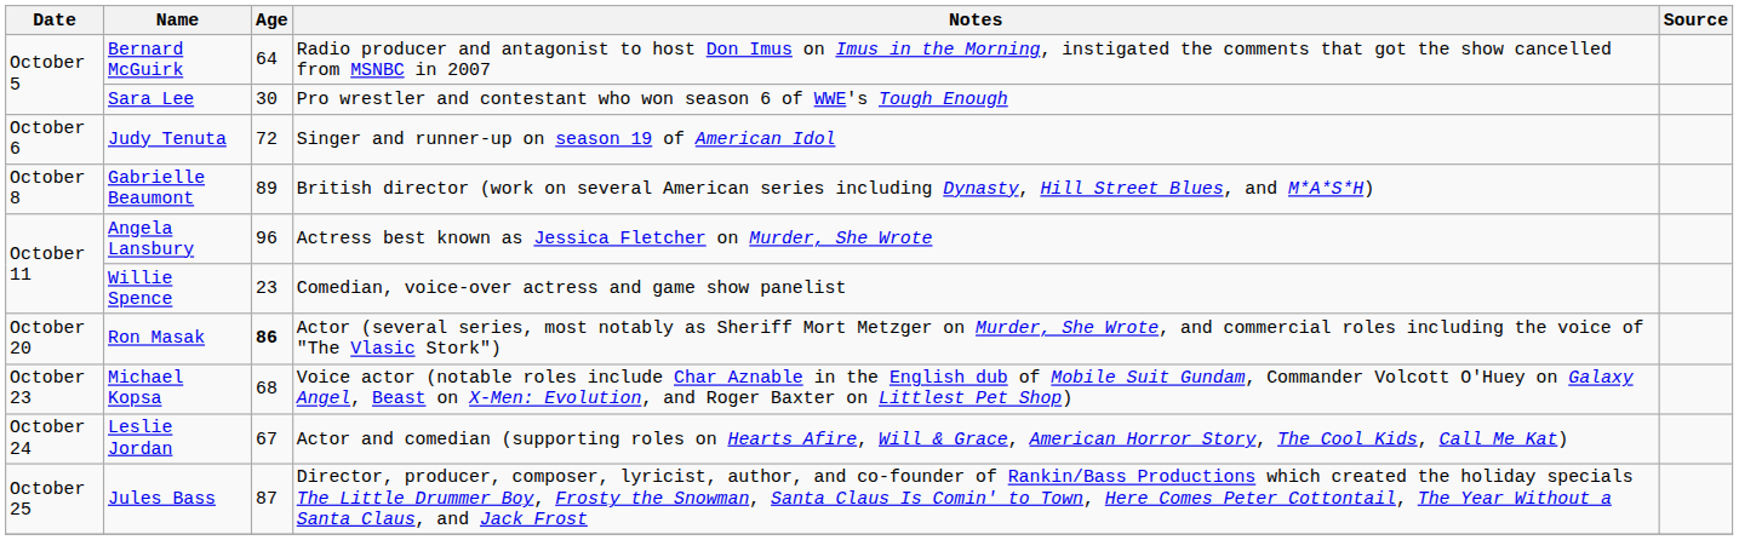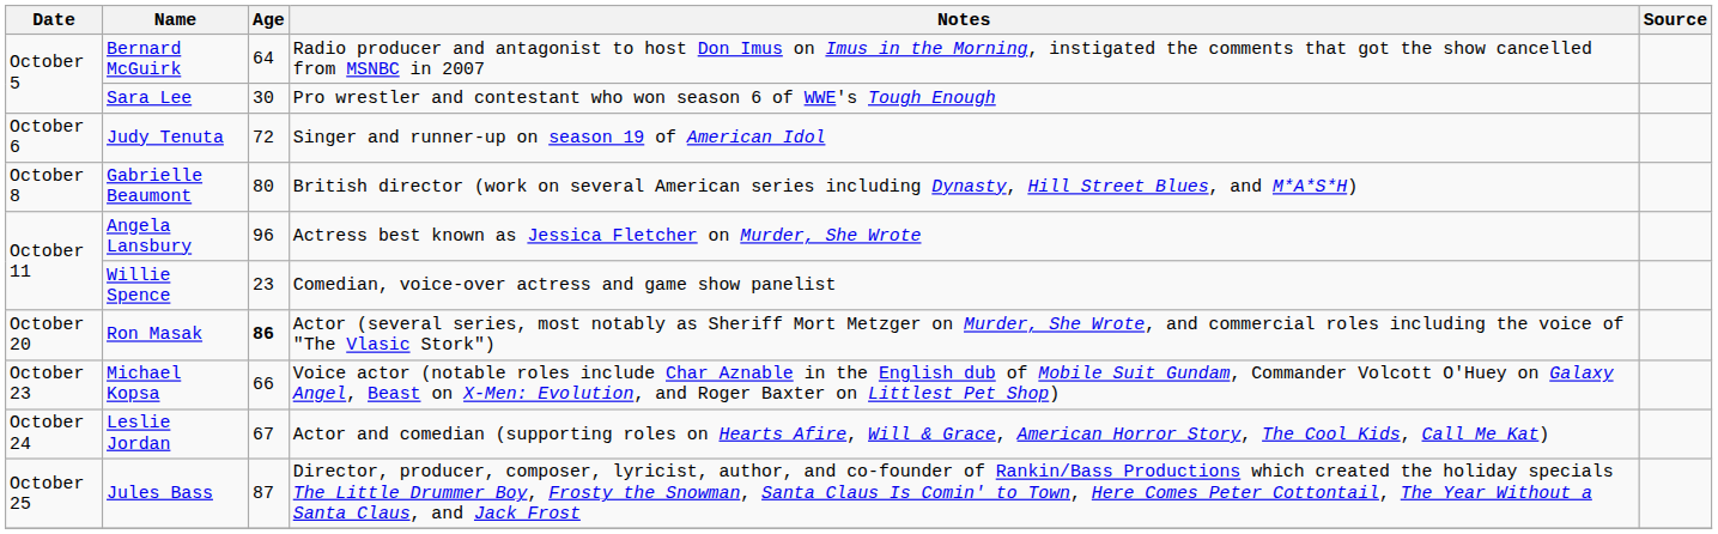 <table class="wikitable sortable">
 <tr>
 <th>Date</th>
 <th>Name</th>
 <th>Age</th>
 <th>Notes</th>
 <th>Source</th>
 </tr>
 <tr>
 <td rowspan="2">October 5</td>
 <td><a href='#'>Bernard McGuirk</a></td>
 <td>64</td>
 <td>Radio producer and antagonist to host <a href='#'>Don Imus</a> on <em><a href='#'>Imus in the Morning</a></em>, instigated the comments that got the show cancelled from <a href='#'>MSNBC</a> in 2007</td>
 <td></td>
 </tr>
 <tr>
 <td><a href='#'>Sara Lee</a></td>
 <td>30</td>
 <td>Pro wrestler and contestant who won season 6 of <a href='#'>WWE</a>'s <a href='#'><em>Tough Enough</em></a></td>
 <td></td>
 </tr>
 <tr>
 <td>October 6</td>
 <td><a href='#'>Judy Tenuta</a></td>
 <td>72</td>
 <td>Singer and runner-up on <a href='#'>season 19</a> of <em><a href='#'>American Idol</a></em></td>
 <td></td>
 </tr>
 <tr>
 <td>October 8</td>
 <td><a href='#'>Gabrielle Beaumont</a></td>
-<td>89</td>
+<td>80</td>
 <td>British director (work on several American series including <em><a href='#'>Dynasty</a></em>, <em><a href='#'>Hill Street Blues</a></em>, and <em><a href='#'>M*A*S*H</a></em>)</td>
 <td></td>
 </tr>
 <tr>
 <td rowspan="2">October 11</td>
 <td><a href='#'>Angela Lansbury</a></td>
 <td>96</td>
 <td>Actress best known as <a href='#'>Jessica Fletcher</a> on <em><a href='#'>Murder, She Wrote</a></em></td>
 <td></td>
 </tr>
 <tr>
 <td><a href='#'>Willie Spence</a></td>
 <td>23</td>
 <td>Comedian, voice-over actress and game show panelist</td>
 <td></td>
 </tr>
 <tr>
 <td>October 20</td>
 <td><a href='#'>Ron Masak</a></td>
 <td><strong>86</strong></td>
 <td>Actor (several series, most notably as Sheriff Mort Metzger on <em><a href='#'>Murder, She Wrote</a></em>, and commercial roles including the voice of "The <a href='#'>Vlasic</a> Stork")</td>
 <td></td>
 </tr>
 <tr>
 <td>October 23</td>
 <td><a href='#'>Michael Kopsa</a></td>
-<td>68</td>
+<td>66</td>
 <td>Voice actor (notable roles include <a href='#'>Char Aznable</a> in the <a href='#'>English dub</a> of <em><a href='#'>Mobile Suit Gundam</a></em>, Commander Volcott O'Huey on <em><a href='#'>Galaxy Angel</a></em>, <a href='#'>Beast</a> on <em><a href='#'>X-Men: Evolution</a></em>, and Roger Baxter on <em><a href='#'>Littlest Pet Shop</a></em>)</td>
 <td></td>
 </tr>
 <tr>
 <td>October 24</td>
 <td><a href='#'>Leslie Jordan</a></td>
 <td>67</td>
 <td>Actor and comedian (supporting roles on <em><a href='#'>Hearts Afire</a></em>, <em><a href='#'>Will & Grace</a></em>, <em><a href='#'>American Horror Story</a></em>, <em><a href='#'>The Cool Kids</a></em>, <em><a href='#'>Call Me Kat</a></em>)</td>
 <td></td>
 </tr>
 <tr>
 <td>October 25</td>
 <td><a href='#'>Jules Bass</a></td>
 <td>87</td>
 <td>Director, producer, composer, lyricist, author, and co-founder of <a href='#'>Rankin/Bass Productions</a>  which created the holiday specials <em><a href='#'>The Little Drummer Boy</a></em>, <em><a href='#'>Frosty the Snowman</a></em>, <em><a href='#'>Santa Claus Is Comin' to Town</a></em>, <em><a href='#'>Here Comes Peter Cottontail</a></em>, <em><a href='#'>The Year Without a Santa Claus</a></em>, and <em><a href='#'>Jack Frost</a></em></td>
 <td></td>
 </tr>
 <tr>
 </tr>
 </table>
